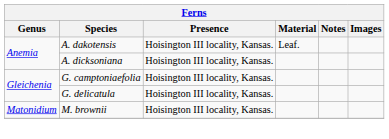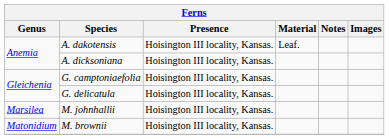 <table class="wikitable" align="center">
 <tr>
 <th colspan="6" align="center"><strong><a href='#'>Ferns</a></strong></th>
 </tr>
 <tr>
 <th>Genus</th>
 <th>Species</th>
 <th>Presence</th>
 <th><strong>Material</strong></th>
 <th>Notes</th>
 <th>Images</th>
 </tr>
 <tr>
 <td rowspan=2><em><a href='#'>Anemia</a></em></td>
 <td><em>A. dakotensis</em></td>
 <td>Hoisington III locality, Kansas.</td>
 <td>Leaf.</td>
 <td></td>
 <td></td>
 </tr>
 <tr>
 <td><em>A. dicksoniana</em></td>
 <td>Hoisington III locality, Kansas.</td>
 <td></td>
 <td></td>
 <td></td>
 </tr>
 <tr>
 <td rowspan=2><em><a href='#'>Gleichenia</a></em></td>
 <td><em>G. camptoniaefolia</em></td>
 <td>Hoisington III locality, Kansas.</td>
 <td></td>
 <td></td>
 <td></td>
 </tr>
 <tr>
 <td><em>G. delicatula</em></td>
 <td>Hoisington III locality, Kansas.</td>
 <td></td>
 <td></td>
 <td></td>
 </tr>
 <tr>
+<td><em><a href='#'>Marsilea</a></em></td>
+<td><em>M. johnhallii</em></td>
+<td>Hoisington III locality, Kansas.</td>
+<td></td>
+<td></td>
+<td></td>
+</tr>
+<tr>
 <td><em><a href='#'>Matonidium</a></em></td>
 <td><em>M. brownii</em></td>
 <td>Hoisington III locality, Kansas.</td>
 <td></td>
 <td></td>
 <td></td>
 </tr>
 <tr>
 </tr>
 </table>
